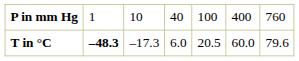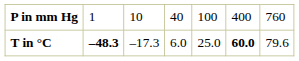 <table border="1" cellspacing="0" cellpadding="6" style="margin: 0 0 0 0.5em; background: white; border-collapse: collapse; border-color: #C0C090;">
 <tr>
 <td><strong>P in mm Hg</strong></td>
 <td>1</td>
 <td>10</td>
 <td>40</td>
 <td>100</td>
 <td>400</td>
 <td>760</td>
 </tr>
 <tr>
 <td><strong>T in °C</strong></td>
 <td><strong>–48.3</strong></td>
 <td>–17.3</td>
 <td>6.0</td>
-<td>20.5</td>
-<td>60.0</td>
+<td>25.0</td>
+<td><strong>60.0</strong></td>
 <td>79.6</td>
 </tr>
 </table>
